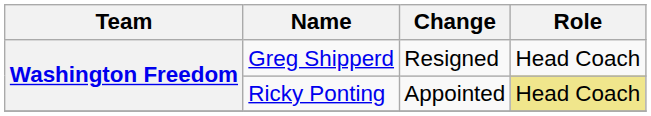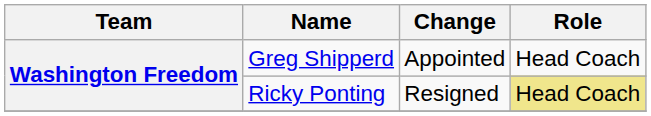 <table class="wikitable plainrowheaders">
 <tr>
 <th scope="col">Team</th>
 <th scope="col">Name</th>
 <th scope="col">Change</th>
 <th scope="col">Role</th>
 </tr>
 <tr>
 <th scope="row" rowspan="2"><a href='#'>Washington Freedom</a></th>
 <td><a href='#'>Greg Shipperd</a></td>
-<td>Resigned</td>
+<td>Appointed</td>
 <td>Head Coach</td>
 </tr>
 <tr>
 <td><a href='#'>Ricky Ponting</a></td>
-<td>Appointed</td>
+<td>Resigned</td>
 <td style="background: khaki;">Head Coach</td>
 </tr>
 <tr>
 </tr>
 </table>
